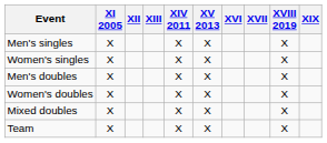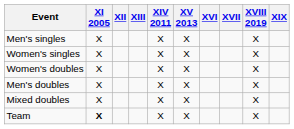 <table class="wikitable" style="text-align:center">
 <tr>
 <th>Event</th>
 <th><a href='#'>XI<br> 2005</a></th>
 <th><a href='#'>XII</a></th>
 <th><a href='#'>XIII</a></th>
 <th><a href='#'>XIV <br> 2011</a></th>
 <th><a href='#'>XV<br>2013</a></th>
 <th><a href='#'>XVI</a></th>
 <th><a href='#'>XVII</a></th>
 <th><a href='#'>XVIII <br> 2019</a></th>
 <th><a href='#'>XIX</a></th>
 </tr>
 <tr>
 <td align=left>Men's singles</td>
 <td>X</td>
 <td></td>
 <td></td>
 <td>X</td>
 <td>X</td>
 <td></td>
 <td></td>
 <td>X</td>
 <td></td>
 </tr>
 <tr>
 <td align=left>Women's singles</td>
 <td>X</td>
 <td></td>
 <td></td>
 <td>X</td>
 <td>X</td>
 <td></td>
 <td></td>
 <td>X</td>
 <td></td>
 </tr>
 <tr>
-<td align=left>Men's doubles</td>
+<td align=left>Women's doubles</td>
 <td>X</td>
 <td></td>
 <td></td>
 <td>X</td>
 <td>X</td>
 <td></td>
 <td></td>
 <td>X</td>
 <td></td>
 </tr>
 <tr>
-<td align=left>Women's doubles</td>
+<td align=left>Men's doubles</td>
 <td>X</td>
 <td></td>
 <td></td>
 <td>X</td>
 <td>X</td>
 <td></td>
 <td></td>
 <td>X</td>
 <td></td>
 </tr>
 <tr>
 <td align=left>Mixed doubles</td>
 <td>X</td>
 <td></td>
 <td></td>
 <td>X</td>
 <td>X</td>
 <td></td>
 <td></td>
 <td>X</td>
 <td></td>
 </tr>
 <tr>
 <td align=left>Team</td>
-<td>X</td>
+<td><strong>X</strong></td>
 <td></td>
 <td></td>
 <td>X</td>
 <td>X</td>
 <td></td>
 <td></td>
 <td>X</td>
 <td></td>
 </tr>
 </table>
